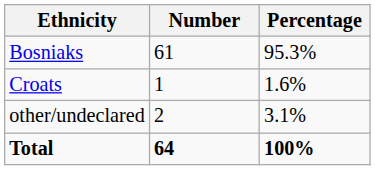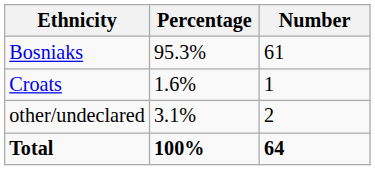 <table class="wikitable">
 <tr>
 <th width="100px">Ethnicity</th>
+<th width="80px">Percentage</th>
 <th width="80px">Number</th>
-<th width="80px">Percentage</th>
 </tr>
 <tr>
 <td><a href='#'>Bosniaks</a></td>
+<td>95.3%</td>
 <td>61</td>
-<td>95.3%</td>
 </tr>
 <tr>
 <td><a href='#'>Croats</a></td>
+<td>1.6%</td>
 <td>1</td>
-<td>1.6%</td>
 </tr>
 <tr>
 <td>other/undeclared</td>
+<td>3.1%</td>
 <td>2</td>
-<td>3.1%</td>
 </tr>
 <tr>
 <td><strong>Total</strong></td>
+<td><strong>100%</strong></td>
 <td><strong>64</strong></td>
-<td><strong>100%</strong></td>
 </tr>
 </table>
